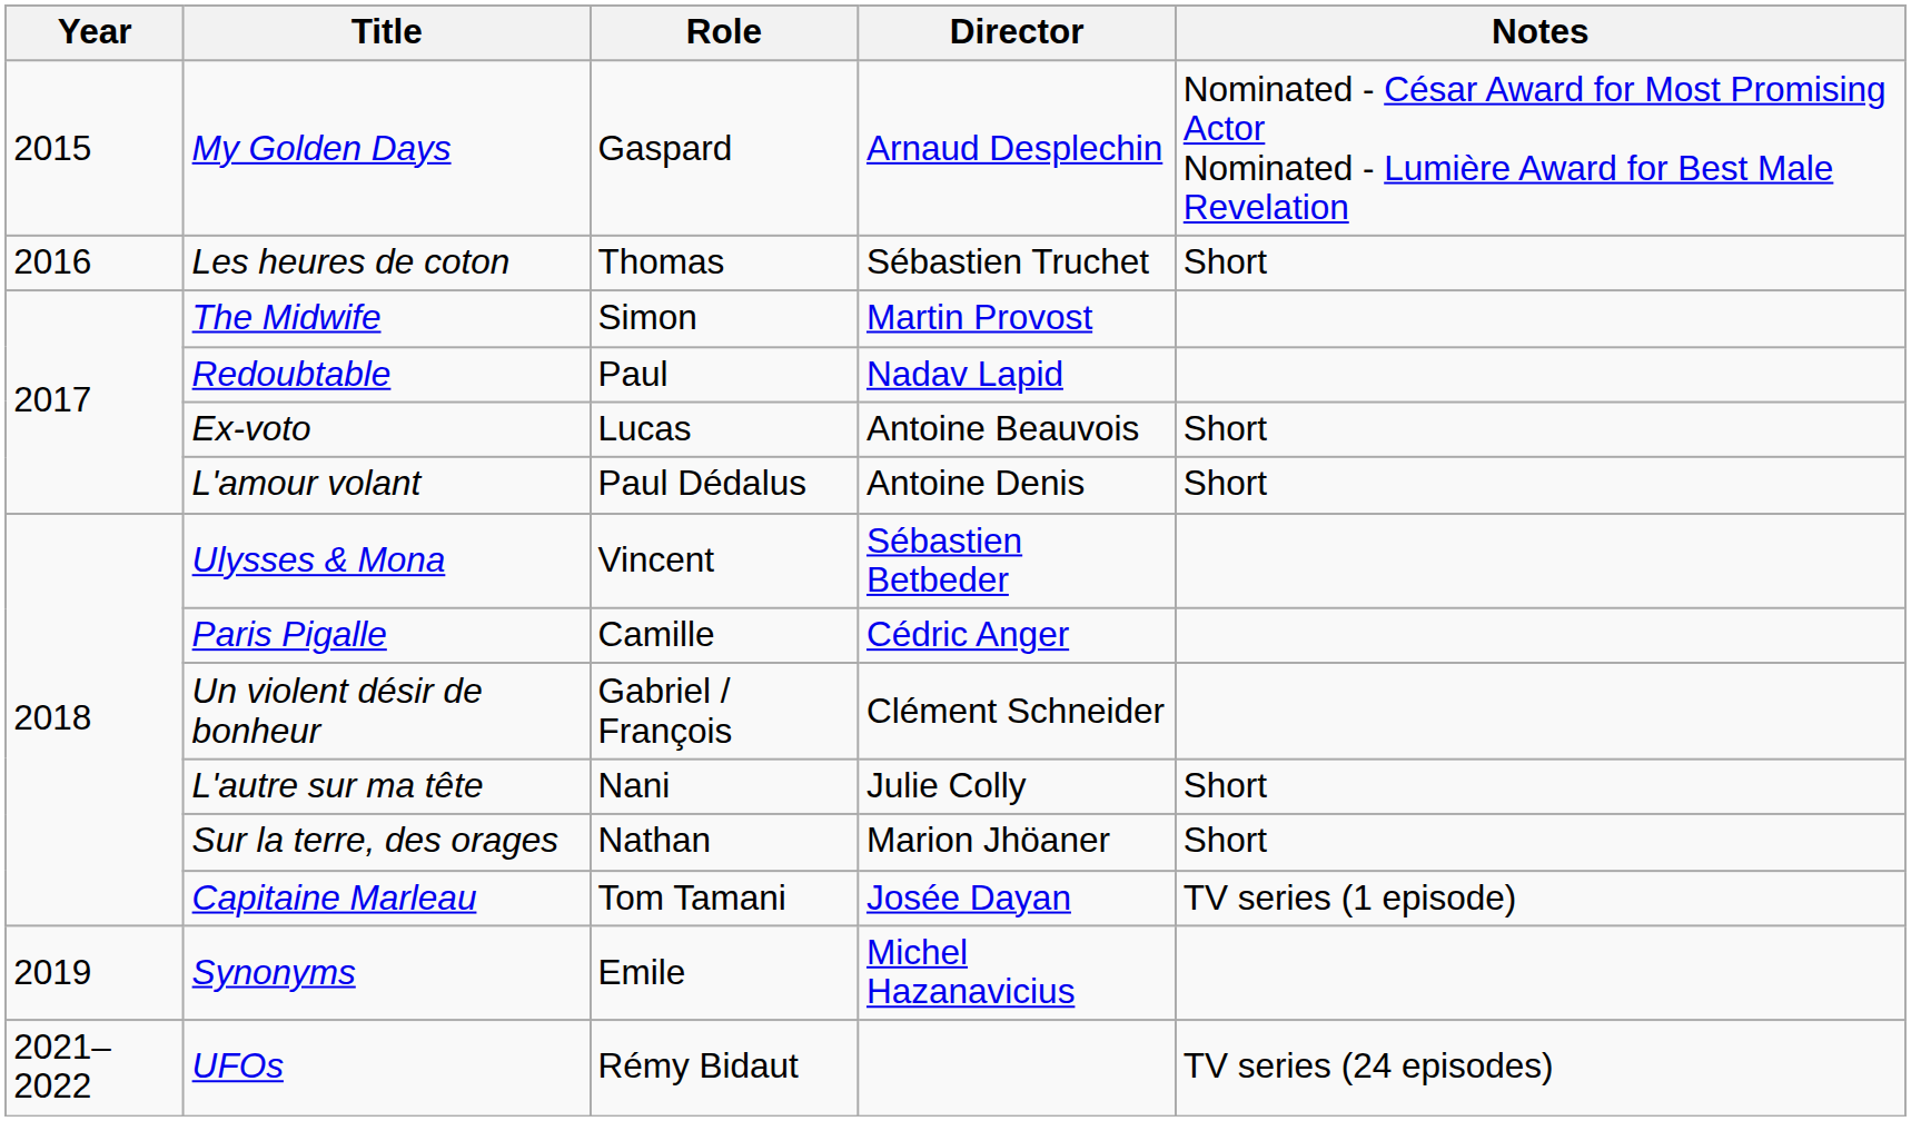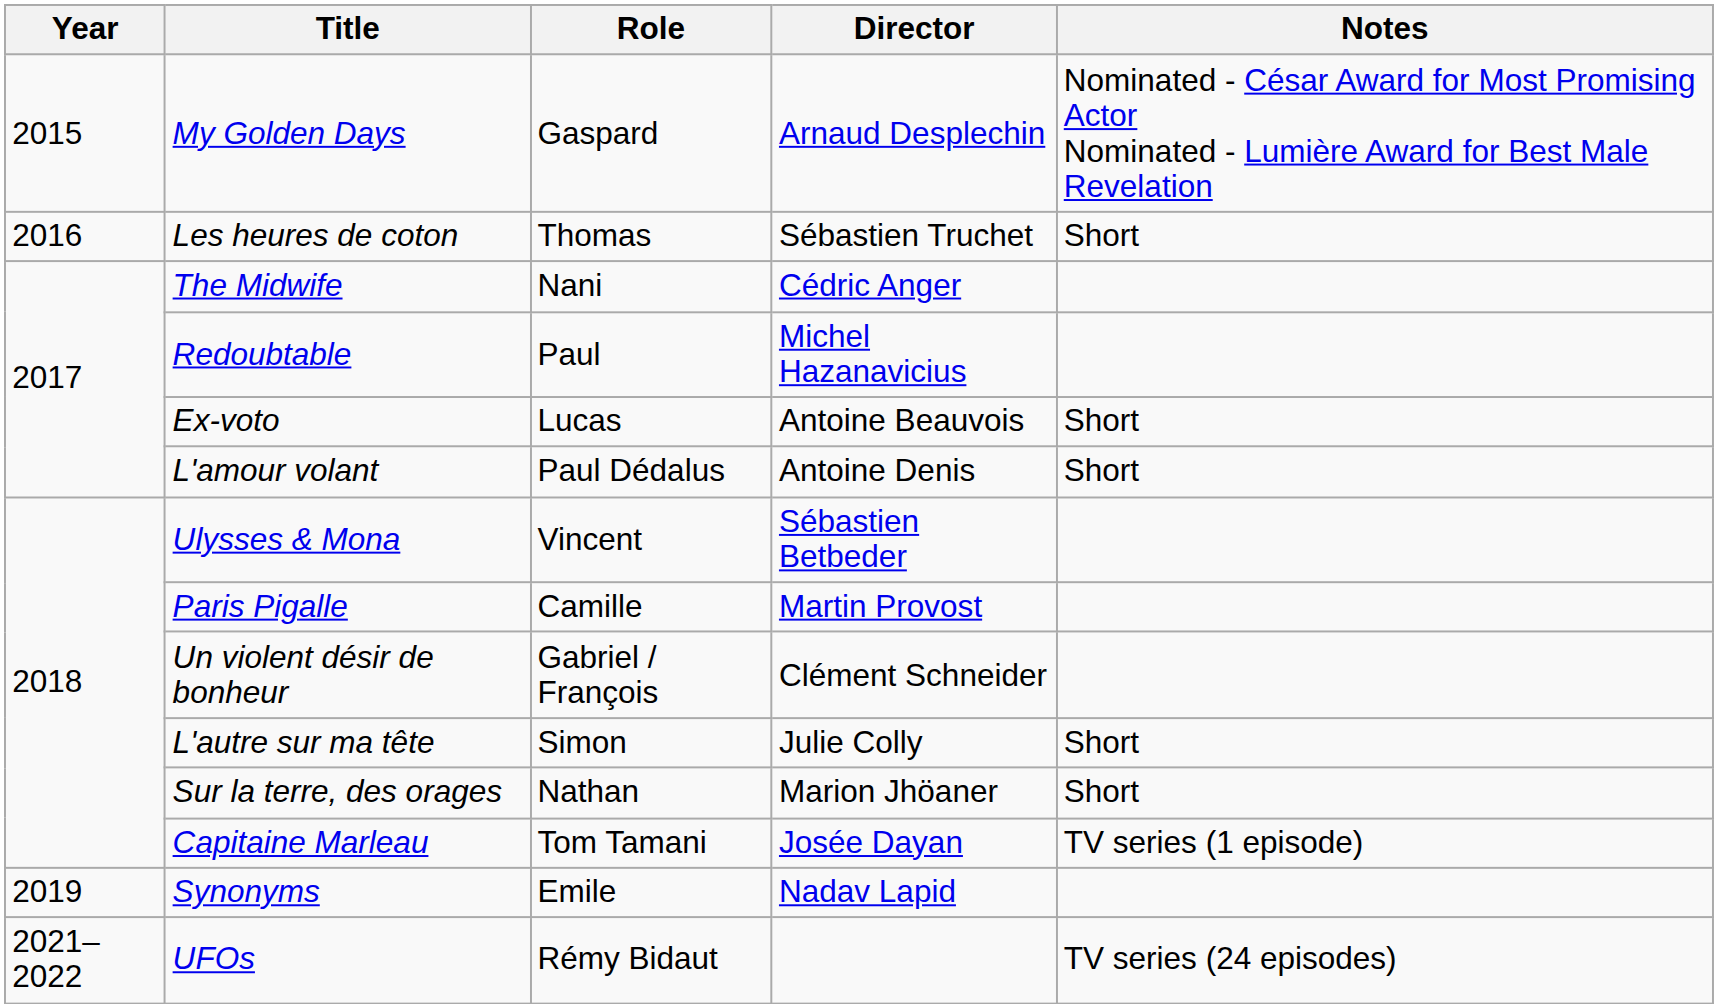 <table class="wikitable">
 <tr>
 <th>Year</th>
 <th>Title</th>
 <th>Role</th>
 <th>Director</th>
 <th>Notes</th>
 </tr>
 <tr>
 <td>2015</td>
 <td><em><a href='#'>My Golden Days</a></em></td>
 <td>Gaspard</td>
 <td><a href='#'>Arnaud Desplechin</a></td>
 <td>Nominated - <a href='#'>César Award for Most Promising Actor</a><br>Nominated - <a href='#'>Lumière Award for Best Male Revelation</a></td>
 </tr>
 <tr>
 <td>2016</td>
 <td><em>Les heures de coton</em></td>
 <td>Thomas</td>
 <td>Sébastien Truchet</td>
 <td>Short</td>
 </tr>
 <tr>
 <td rowspan=4>2017</td>
 <td><em><a href='#'>The Midwife</a></em></td>
-<td>Simon</td>
-<td><a href='#'>Martin Provost</a></td>
+<td>Nani</td>
+<td><a href='#'>Cédric Anger</a></td>
 <td></td>
 </tr>
 <tr>
 <td><em><a href='#'>Redoubtable</a></em></td>
 <td>Paul</td>
-<td><a href='#'>Nadav Lapid</a></td>
+<td><a href='#'>Michel Hazanavicius</a></td>
 <td></td>
 </tr>
 <tr>
 <td><em>Ex-voto</em></td>
 <td>Lucas</td>
 <td>Antoine Beauvois</td>
 <td>Short</td>
 </tr>
 <tr>
 <td><em>L'amour volant</em></td>
 <td>Paul Dédalus</td>
 <td>Antoine Denis</td>
 <td>Short</td>
 </tr>
 <tr>
 <td rowspan=6>2018</td>
 <td><em><a href='#'>Ulysses & Mona</a></em></td>
 <td>Vincent</td>
 <td><a href='#'>Sébastien Betbeder</a></td>
 <td></td>
 </tr>
 <tr>
 <td><em><a href='#'>Paris Pigalle</a></em></td>
 <td>Camille</td>
-<td><a href='#'>Cédric Anger</a></td>
+<td><a href='#'>Martin Provost</a></td>
 <td></td>
 </tr>
 <tr>
 <td><em>Un violent désir de bonheur</em></td>
 <td>Gabriel / François</td>
 <td>Clément Schneider</td>
 <td></td>
 </tr>
 <tr>
 <td><em>L'autre sur ma tête</em></td>
-<td>Nani</td>
+<td>Simon</td>
 <td>Julie Colly</td>
 <td>Short</td>
 </tr>
 <tr>
 <td><em>Sur la terre, des orages</em></td>
 <td>Nathan</td>
 <td>Marion Jhöaner</td>
 <td>Short</td>
 </tr>
 <tr>
 <td><em><a href='#'>Capitaine Marleau</a></em></td>
 <td>Tom Tamani</td>
 <td><a href='#'>Josée Dayan</a></td>
 <td>TV series (1 episode)</td>
 </tr>
 <tr>
 <td>2019</td>
 <td><em><a href='#'>Synonyms</a></em></td>
 <td>Emile</td>
-<td><a href='#'>Michel Hazanavicius</a></td>
+<td><a href='#'>Nadav Lapid</a></td>
 <td></td>
 </tr>
 <tr>
 <td>2021–2022</td>
 <td><em><a href='#'>UFOs</a></em></td>
 <td>Rémy Bidaut</td>
 <td></td>
 <td>TV series (24 episodes)</td>
 </tr>
 <tr>
 </tr>
 </table>
